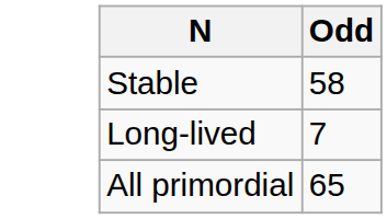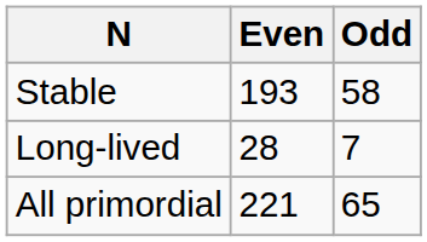 <table class="wikitable" style="float:right; margin-left:1em">
 <tr>
 <th>N</th>
+<th>Even</th>
 <th>Odd</th>
 </tr>
 <tr>
 <td>Stable</td>
+<td>193</td>
 <td>58</td>
 </tr>
 <tr>
 <td>Long-lived</td>
+<td>28</td>
 <td>7</td>
 </tr>
 <tr>
 <td>All primordial</td>
+<td>221</td>
 <td>65</td>
 </tr>
 </table>
